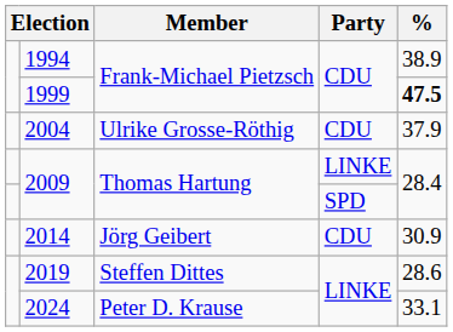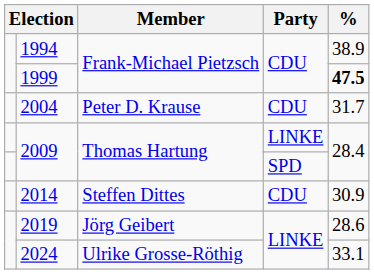 <table class=wikitable>
 <tr>
 <th colspan=2>Election</th>
 <th>Member</th>
 <th>Party</th>
 <th>%</th>
 </tr>
 <tr>
 <td rowspan=2 bgcolor=></td>
 <td><a href='#'>1994</a></td>
 <td rowspan=2><a href='#'>Frank-Michael Pietzsch</a></td>
 <td rowspan=2><a href='#'>CDU</a></td>
 <td align=right>38.9</td>
 </tr>
 <tr>
 <td><a href='#'>1999</a></td>
 <td align=right><strong>47.5</strong></td>
 </tr>
 <tr>
 <td bgcolor=></td>
 <td><a href='#'>2004</a></td>
-<td><a href='#'>Ulrike Grosse-Röthig</a></td>
+<td><a href='#'>Peter D. Krause</a></td>
 <td><a href='#'>CDU</a></td>
-<td align=right>37.9</td>
+<td align=right>31.7</td>
 </tr>
 <tr>
 <td bgcolor=></td>
 <td rowspan=2><a href='#'>2009</a></td>
 <td rowspan=2><a href='#'>Thomas Hartung</a></td>
 <td><a href='#'>LINKE</a></td>
 <td rowspan=2 align=right>28.4</td>
 </tr>
 <tr>
 <td bgcolor=></td>
 <td><a href='#'>SPD</a></td>
 </tr>
 <tr>
 <td bgcolor=></td>
 <td><a href='#'>2014</a></td>
-<td><a href='#'>Jörg Geibert</a></td>
+<td><a href='#'>Steffen Dittes</a></td>
 <td><a href='#'>CDU</a></td>
 <td align=right>30.9</td>
 </tr>
 <tr>
 <td rowspan=2 bgcolor=></td>
 <td><a href='#'>2019</a></td>
-<td><a href='#'>Steffen Dittes</a></td>
+<td><a href='#'>Jörg Geibert</a></td>
 <td rowspan=2><a href='#'>LINKE</a></td>
 <td align=right>28.6</td>
 </tr>
 <tr>
 <td><a href='#'>2024</a></td>
-<td><a href='#'>Peter D. Krause</a></td>
+<td><a href='#'>Ulrike Grosse-Röthig</a></td>
 <td align=right>33.1</td>
 </tr>
 </table>
